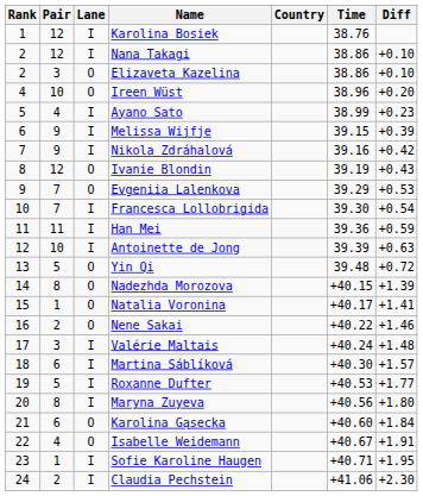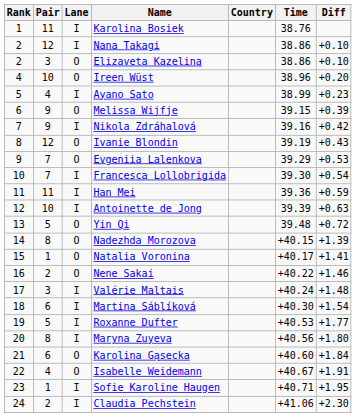 <table class="wikitable sortable" style="text-align:center">
 <tr>
 <th>Rank</th>
 <th>Pair</th>
 <th>Lane</th>
 <th>Name</th>
 <th>Country</th>
 <th>Time</th>
 <th>Diff</th>
 </tr>
 <tr>
 <td>1</td>
-<td>12</td>
+<td>11</td>
 <td>I</td>
 <td align=left><a href='#'>Karolina Bosiek</a></td>
 <td align=left></td>
 <td>38.76</td>
 <td></td>
 </tr>
 <tr>
 <td>2</td>
 <td>12</td>
 <td>I</td>
 <td align=left><a href='#'>Nana Takagi</a></td>
 <td align=left></td>
 <td>38.86</td>
 <td>+0.10</td>
 </tr>
 <tr>
 <td>2</td>
 <td>3</td>
 <td>O</td>
 <td align=left><a href='#'>Elizaveta Kazelina</a></td>
 <td align=left></td>
 <td>38.86</td>
 <td>+0.10</td>
 </tr>
 <tr>
 <td>4</td>
 <td>10</td>
 <td>O</td>
 <td align=left><a href='#'>Ireen Wüst</a></td>
 <td align=left></td>
 <td>38.96</td>
 <td>+0.20</td>
 </tr>
 <tr>
 <td>5</td>
 <td>4</td>
 <td>I</td>
 <td align=left><a href='#'>Ayano Sato</a></td>
 <td align=left></td>
 <td>38.99</td>
 <td>+0.23</td>
 </tr>
 <tr>
 <td>6</td>
 <td>9</td>
-<td>I</td>
+<td>O</td>
 <td align=left><a href='#'>Melissa Wijfje</a></td>
 <td align=left></td>
 <td>39.15</td>
 <td>+0.39</td>
 </tr>
 <tr>
 <td>7</td>
 <td>9</td>
 <td>I</td>
 <td align=left><a href='#'>Nikola Zdráhalová</a></td>
 <td align=left></td>
 <td>39.16</td>
 <td>+0.42</td>
 </tr>
 <tr>
 <td>8</td>
 <td>12</td>
 <td>O</td>
 <td align=left><a href='#'>Ivanie Blondin</a></td>
 <td align=left></td>
 <td>39.19</td>
 <td>+0.43</td>
 </tr>
 <tr>
 <td>9</td>
 <td>7</td>
 <td>O</td>
 <td align=left><a href='#'>Evgeniia Lalenkova</a></td>
 <td align=left></td>
 <td>39.29</td>
 <td>+0.53</td>
 </tr>
 <tr>
 <td>10</td>
 <td>7</td>
 <td>I</td>
 <td align=left><a href='#'>Francesca Lollobrigida</a></td>
 <td align=left></td>
 <td>39.30</td>
 <td>+0.54</td>
 </tr>
 <tr>
 <td>11</td>
 <td>11</td>
 <td>I</td>
 <td align=left><a href='#'>Han Mei</a></td>
 <td align=left></td>
 <td>39.36</td>
 <td>+0.59</td>
 </tr>
 <tr>
 <td>12</td>
 <td>10</td>
 <td>I</td>
 <td align=left><a href='#'>Antoinette de Jong</a></td>
 <td align=left></td>
 <td>39.39</td>
 <td>+0.63</td>
 </tr>
 <tr>
 <td>13</td>
 <td>5</td>
 <td>O</td>
 <td align=left><a href='#'>Yin Qi</a></td>
 <td align=left></td>
 <td>39.48</td>
 <td>+0.72</td>
 </tr>
 <tr>
 <td>14</td>
 <td>8</td>
 <td>O</td>
 <td align=left><a href='#'>Nadezhda Morozova</a></td>
 <td align=left></td>
 <td>+40.15</td>
 <td>+1.39</td>
 </tr>
 <tr>
 <td>15</td>
 <td>1</td>
 <td>O</td>
 <td align=left><a href='#'>Natalia Voronina</a></td>
 <td align=left></td>
 <td>+40.17</td>
 <td>+1.41</td>
 </tr>
 <tr>
 <td>16</td>
 <td>2</td>
 <td>O</td>
 <td align=left><a href='#'>Nene Sakai</a></td>
 <td align=left></td>
 <td>+40.22</td>
 <td>+1.46</td>
 </tr>
 <tr>
 <td>17</td>
 <td>3</td>
 <td>I</td>
 <td align=left><a href='#'>Valérie Maltais</a></td>
 <td align=left></td>
 <td>+40.24</td>
 <td>+1.48</td>
 </tr>
 <tr>
 <td>18</td>
 <td>6</td>
 <td>I</td>
 <td align=left><a href='#'>Martina Sáblíková</a></td>
 <td align=left></td>
 <td>+40.30</td>
-<td>+1.57</td>
+<td>+1.54</td>
 </tr>
 <tr>
 <td>19</td>
 <td>5</td>
 <td>I</td>
 <td align=left><a href='#'>Roxanne Dufter</a></td>
 <td align=left></td>
 <td>+40.53</td>
 <td>+1.77</td>
 </tr>
 <tr>
 <td>20</td>
 <td>8</td>
 <td>I</td>
 <td align=left><a href='#'>Maryna Zuyeva</a></td>
 <td align=left></td>
 <td>+40.56</td>
 <td>+1.80</td>
 </tr>
 <tr>
 <td>21</td>
 <td>6</td>
 <td>O</td>
 <td align=left><a href='#'>Karolina Gąsecka</a></td>
 <td align=left></td>
 <td>+40.60</td>
 <td>+1.84</td>
 </tr>
 <tr>
 <td>22</td>
 <td>4</td>
 <td>O</td>
 <td align=left><a href='#'>Isabelle Weidemann</a></td>
 <td align=left></td>
 <td>+40.67</td>
 <td>+1.91</td>
 </tr>
 <tr>
 <td>23</td>
 <td>1</td>
 <td>I</td>
 <td align=left><a href='#'>Sofie Karoline Haugen</a></td>
 <td align=left></td>
 <td>+40.71</td>
 <td>+1.95</td>
 </tr>
 <tr>
 <td>24</td>
 <td>2</td>
 <td>I</td>
 <td align=left><a href='#'>Claudia Pechstein</a></td>
 <td align=left></td>
 <td>+41.06</td>
 <td>+2.30</td>
 </tr>
 </table>
